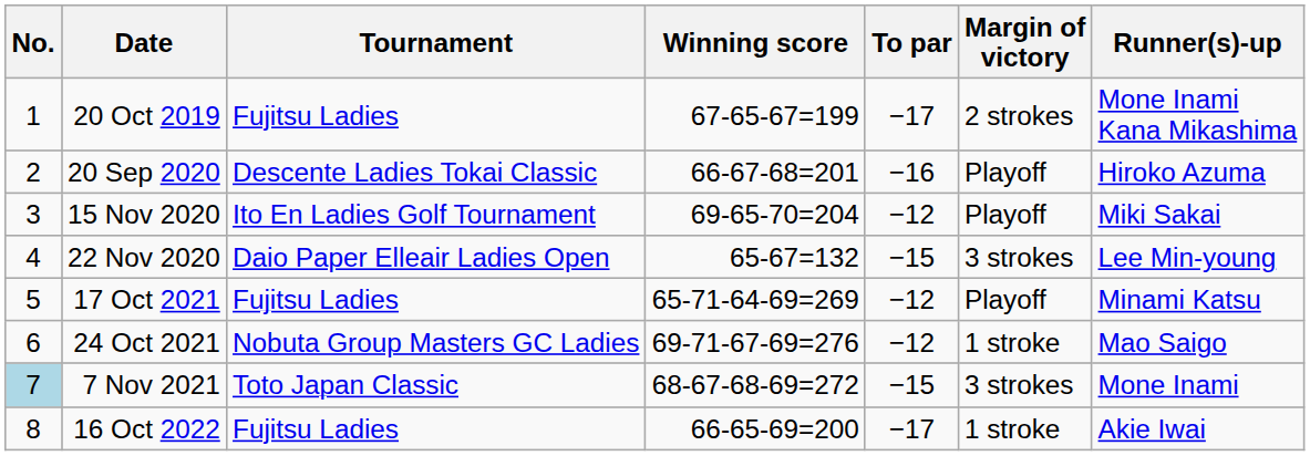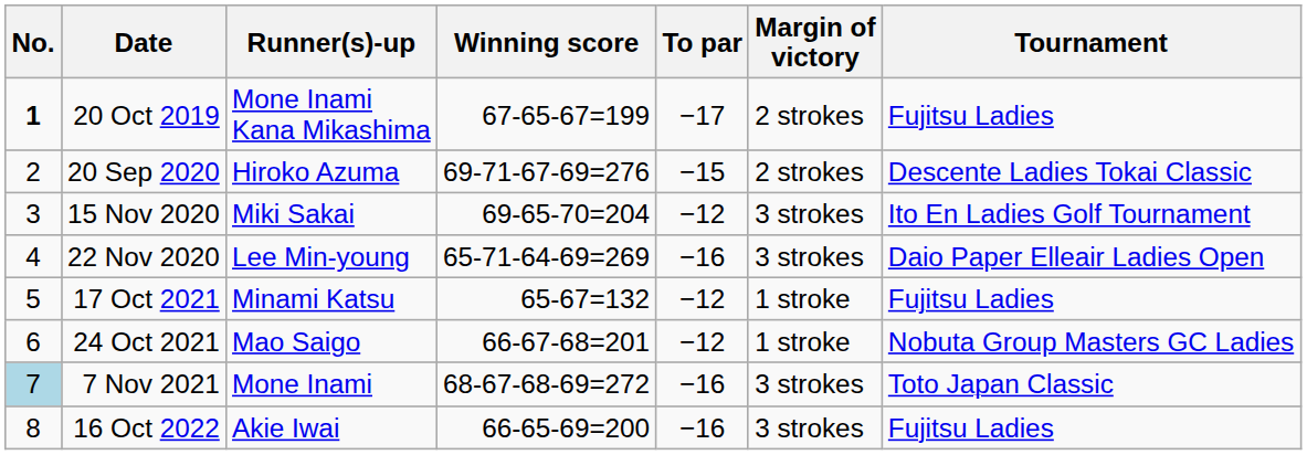 <table class="wikitable" style="font-size:95%;">
 <tr>
 <th>No.</th>
 <th>Date</th>
-<th>Tournament</th>
+<th>Runner(s)-up</th>
 <th>Winning score</th>
 <th>To par</th>
 <th>Margin of<br>victory</th>
-<th>Runner(s)-up</th>
+<th>Tournament</th>
 </tr>
 <tr>
-<td align=center>1</td>
+<td align=center><strong>1</strong></td>
 <td align=right>20 Oct <a href='#'>2019</a></td>
-<td><a href='#'>Fujitsu Ladies</a></td>
+<td> <a href='#'>Mone Inami</a><br> <a href='#'>Kana Mikashima</a></td>
 <td align=right>67-65-67=199</td>
 <td align=center>−17</td>
 <td>2 strokes</td>
-<td> <a href='#'>Mone Inami</a><br> <a href='#'>Kana Mikashima</a></td>
+<td><a href='#'>Fujitsu Ladies</a></td>
 </tr>
 <tr>
 <td align=center>2</td>
 <td align=right>20 Sep <a href='#'>2020</a></td>
+<td> <a href='#'>Hiroko Azuma</a></td>
+<td align=right>69-71-67-69=276</td>
+<td align=center>−15</td>
+<td>2 strokes</td>
 <td><a href='#'>Descente Ladies Tokai Classic</a></td>
-<td align=right>66-67-68=201</td>
-<td align=center>−16</td>
-<td>Playoff</td>
-<td> <a href='#'>Hiroko Azuma</a></td>
 </tr>
 <tr>
 <td align=center>3</td>
 <td align=right>15 Nov 2020</td>
-<td><a href='#'>Ito En Ladies Golf Tournament</a></td>
+<td> <a href='#'>Miki Sakai</a></td>
 <td align=right>69-65-70=204</td>
 <td align=center>−12</td>
-<td>Playoff</td>
-<td> <a href='#'>Miki Sakai</a></td>
+<td>3 strokes</td>
+<td><a href='#'>Ito En Ladies Golf Tournament</a></td>
 </tr>
 <tr>
 <td align=center>4</td>
 <td align=right>22 Nov 2020</td>
+<td> <a href='#'>Lee Min-young</a></td>
+<td align=right>65-71-64-69=269</td>
+<td align=center>−16</td>
+<td>3 strokes</td>
 <td><a href='#'>Daio Paper Elleair Ladies Open</a></td>
-<td align=right>65-67=132</td>
-<td align=center>−15</td>
-<td>3 strokes</td>
-<td> <a href='#'>Lee Min-young</a></td>
 </tr>
 <tr>
 <td align=center>5</td>
 <td align=right>17 Oct <a href='#'>2021</a></td>
+<td> <a href='#'>Minami Katsu</a></td>
+<td align=right>65-67=132</td>
+<td align=center>−12</td>
+<td>1 stroke</td>
 <td><a href='#'>Fujitsu Ladies</a></td>
-<td align=right>65-71-64-69=269</td>
-<td align=center>−12</td>
-<td>Playoff</td>
-<td> <a href='#'>Minami Katsu</a></td>
 </tr>
 <tr>
 <td align=center>6</td>
 <td align=right>24 Oct 2021</td>
-<td><a href='#'>Nobuta Group Masters GC Ladies</a></td>
-<td align=right>69-71-67-69=276</td>
+<td> <a href='#'>Mao Saigo</a></td>
+<td align=right>66-67-68=201</td>
 <td align=center>−12</td>
 <td>1 stroke</td>
-<td> <a href='#'>Mao Saigo</a></td>
+<td><a href='#'>Nobuta Group Masters GC Ladies</a></td>
 </tr>
 <tr>
 <td align=center style="background: lightblue;">7</td>
 <td align=right>7 Nov 2021</td>
+<td> <a href='#'>Mone Inami</a></td>
+<td align=right>68-67-68-69=272</td>
+<td align=center>−16</td>
+<td>3 strokes</td>
 <td><a href='#'>Toto Japan Classic</a></td>
-<td align=right>68-67-68-69=272</td>
-<td align=center>−15</td>
-<td>3 strokes</td>
-<td> <a href='#'>Mone Inami</a></td>
 </tr>
 <tr>
 <td align=center>8</td>
 <td align=right>16 Oct <a href='#'>2022</a></td>
+<td> <a href='#'>Akie Iwai</a></td>
+<td align=right>66-65-69=200</td>
+<td align=center>−16</td>
+<td>3 strokes</td>
 <td><a href='#'>Fujitsu Ladies</a></td>
-<td align=right>66-65-69=200</td>
-<td align=center>−17</td>
-<td>1 stroke</td>
-<td> <a href='#'>Akie Iwai</a></td>
 </tr>
 </table>
